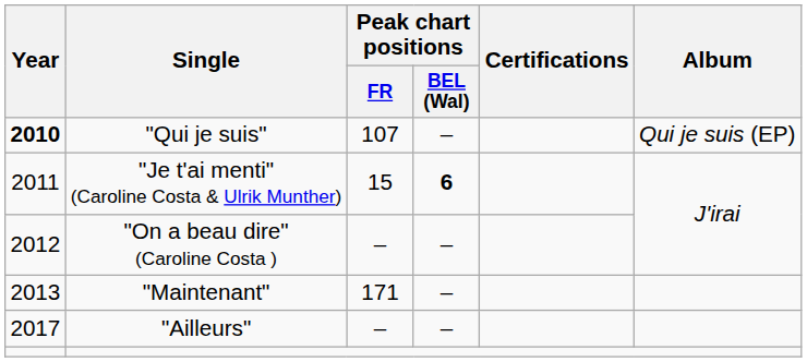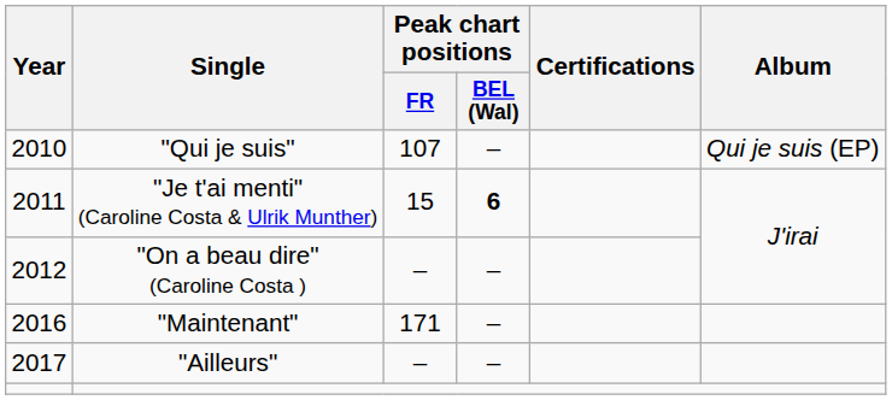 <table class="wikitable plainrowheaders" style="text-align:center;">
 <tr>
 <th scope="col" rowspan="2">Year</th>
 <th scope="col" rowspan="2">Single</th>
 <th scope="col" colspan="2">Peak chart positions</th>
 <th scope="col" rowspan="2">Certifications</th>
 <th scope="col" rowspan="2">Album</th>
 </tr>
 <tr>
 <th scope="col" style="width:3em;font-size:85%;"><a href='#'>FR</a><br></th>
 <th scope="col" style="width:3em;font-size:85%;"><a href='#'>BEL</a><br>(Wal)</th>
 </tr>
 <tr>
-<td><strong>2010</strong></td>
+<td>2010</td>
 <td>"Qui je suis"</td>
 <td>107</td>
 <td>–</td>
 <td></td>
 <td><em>Qui je suis</em> (EP)</td>
 </tr>
 <tr>
 <td>2011</td>
 <td>"Je t'ai menti" <br><small>(Caroline Costa & <a href='#'>Ulrik Munther</a>)</small></td>
 <td>15</td>
 <td><strong>6</strong></td>
 <td></td>
 <td rowspan=2><em>J'irai</em></td>
 </tr>
 <tr>
 <td>2012</td>
 <td>"On a beau dire" <br><small>(Caroline Costa )</small></td>
 <td>–</td>
 <td>–</td>
 <td></td>
 </tr>
 <tr>
-<td>2013</td>
+<td>2016</td>
 <td>"Maintenant"</td>
 <td>171<br></td>
 <td>–</td>
 <td></td>
 <td></td>
 </tr>
 <tr>
 <td>2017</td>
 <td>"Ailleurs"</td>
 <td>–</td>
 <td>–</td>
 <td></td>
 <td></td>
 </tr>
 <tr>
 <td></td>
 </tr>
 </table>
